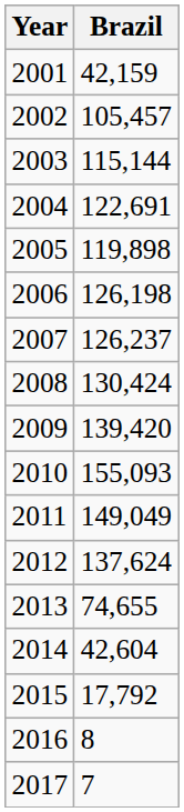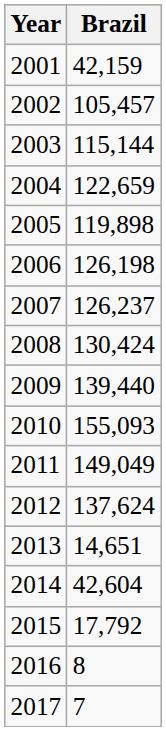 <table class="wikitable">
 <tr>
 <th>Year</th>
 <th>Brazil</th>
 </tr>
 <tr>
 <td>2001</td>
 <td>42,159</td>
 </tr>
 <tr>
 <td>2002</td>
 <td>105,457</td>
 </tr>
 <tr>
 <td>2003</td>
 <td>115,144</td>
 </tr>
 <tr>
 <td>2004</td>
-<td>122,691</td>
+<td>122,659</td>
 </tr>
 <tr>
 <td>2005</td>
 <td>119,898</td>
 </tr>
 <tr>
 <td>2006</td>
 <td>126,198</td>
 </tr>
 <tr>
 <td>2007</td>
 <td>126,237</td>
 </tr>
 <tr>
 <td>2008</td>
 <td>130,424</td>
 </tr>
 <tr>
 <td>2009</td>
-<td>139,420</td>
+<td>139,440</td>
 </tr>
 <tr>
 <td>2010</td>
 <td>155,093</td>
 </tr>
 <tr>
 <td>2011</td>
 <td>149,049</td>
 </tr>
 <tr>
 <td>2012</td>
 <td>137,624</td>
 </tr>
 <tr>
 <td>2013</td>
-<td>74,655</td>
+<td>14,651</td>
 </tr>
 <tr>
 <td>2014</td>
 <td>42,604</td>
 </tr>
 <tr>
 <td>2015</td>
 <td>17,792</td>
 </tr>
 <tr>
 <td>2016</td>
 <td>8</td>
 </tr>
 <tr>
 <td>2017</td>
 <td>7</td>
 </tr>
 </table>
